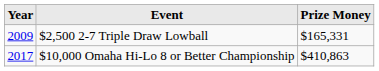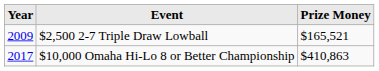 <table class="wikitable">
 <tr>
 <th style="background: #E9E9E9;">Year</th>
 <th style="background: #E9E9E9;">Event</th>
 <th style="background: #E9E9E9;">Prize Money</th>
 </tr>
 <tr>
 <td><a href='#'>2009</a></td>
 <td>$2,500 2-7 Triple Draw Lowball</td>
-<td>$165,331</td>
+<td>$165,521</td>
 </tr>
 <tr>
 <td><a href='#'>2017</a></td>
 <td>$10,000 Omaha Hi-Lo 8 or Better Championship</td>
 <td>$410,863</td>
 </tr>
 </table>
